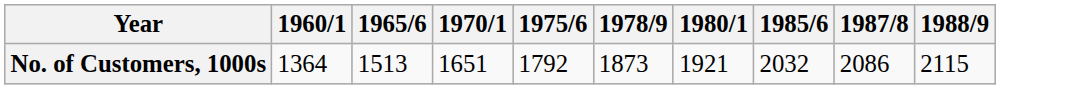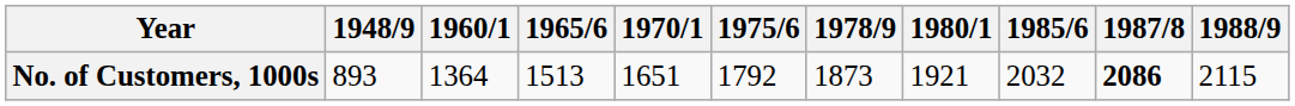 <table class="wikitable">
 <tr>
 <th>Year</th>
+<th>1948/9</th>
 <th>1960/1</th>
 <th>1965/6</th>
 <th>1970/1</th>
 <th>1975/6</th>
 <th>1978/9</th>
 <th>1980/1</th>
 <th>1985/6</th>
 <th>1987/8</th>
 <th>1988/9</th>
 </tr>
 <tr>
 <th>No. of Customers, 1000s</th>
+<td>893</td>
 <td>1364</td>
 <td>1513</td>
 <td>1651</td>
 <td>1792</td>
 <td>1873</td>
 <td>1921</td>
 <td>2032</td>
-<td>2086</td>
+<td><strong>2086</strong></td>
 <td>2115</td>
 </tr>
 </table>
